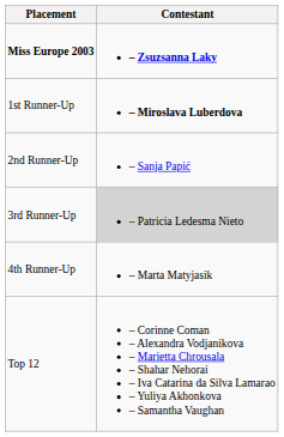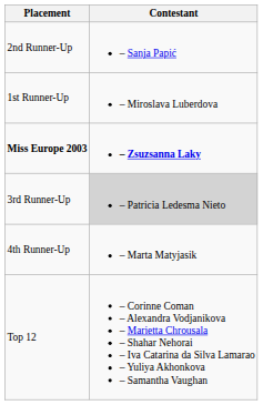 <table class="wikitable sortable" style="font-size: 95%;">
 <tr>
 <th>Placement</th>
 <th>Contestant</th>
 </tr>
 <tr>
-<td><strong>Miss Europe 2003</strong></td>
-<td><br><ul><li><strong> – <a href='#'>Zsuzsanna Laky</a></strong></li></ul></td>
+<td>2nd Runner-Up</td>
+<td><br><ul><li> – <a href='#'>Sanja Papić</a></li></ul></td>
 </tr>
 <tr>
 <td>1st Runner-Up</td>
-<td><strong><br><ul><li> – Miroslava Luberdova</li></ul></strong></td>
+<td><br><ul><li> – Miroslava Luberdova</li></ul></td>
 </tr>
 <tr>
-<td>2nd Runner-Up</td>
-<td><br><ul><li> – <a href='#'>Sanja Papić</a></li></ul></td>
+<td><strong>Miss Europe 2003</strong></td>
+<td><br><ul><li><strong> – <a href='#'>Zsuzsanna Laky</a></strong></li></ul></td>
 </tr>
 <tr>
 <td>3rd Runner-Up</td>
 <td style="background: lightgrey;"><br><ul><li> – Patricia Ledesma Nieto</li></ul></td>
 </tr>
 <tr>
 <td>4th Runner-Up</td>
 <td><br><ul><li> – Marta Matyjasik</li></ul></td>
 </tr>
 <tr>
 <td>Top 12</td>
 <td><br><ul><li> – Corinne Coman</li><li> – Alexandra Vodjanikova</li><li> – <a href='#'>Marietta Chrousala</a></li><li> – Shahar Nehorai</li><li> – Iva Catarina da Silva Lamarao</li><li> – Yuliya Akhonkova</li><li> – Samantha Vaughan</li></ul></td>
 </tr>
 </table>
